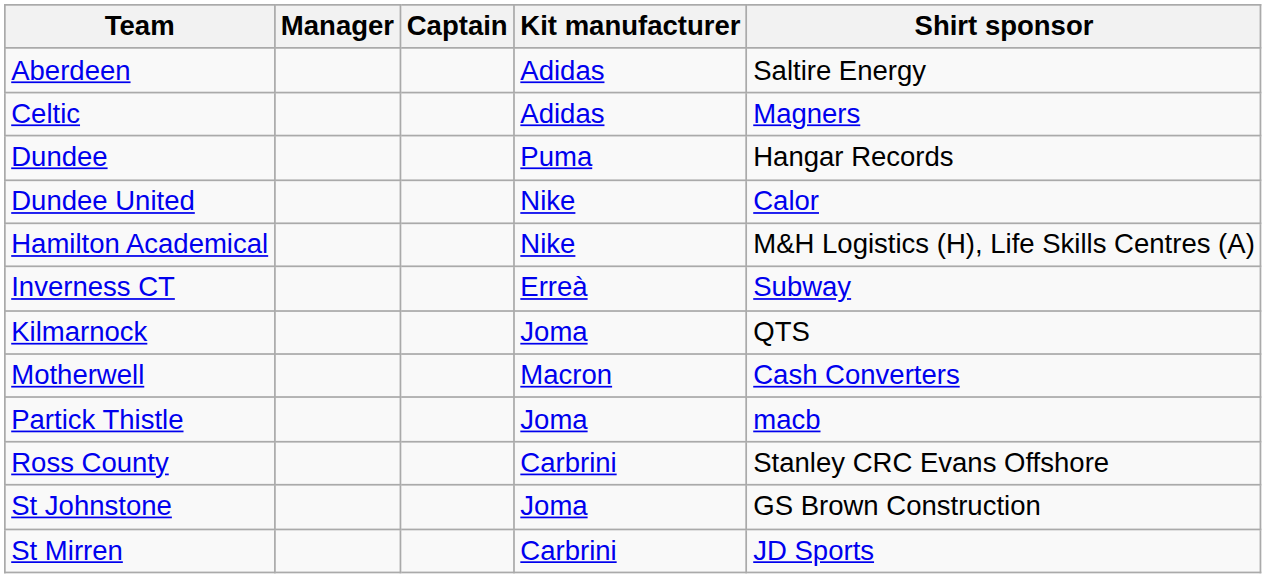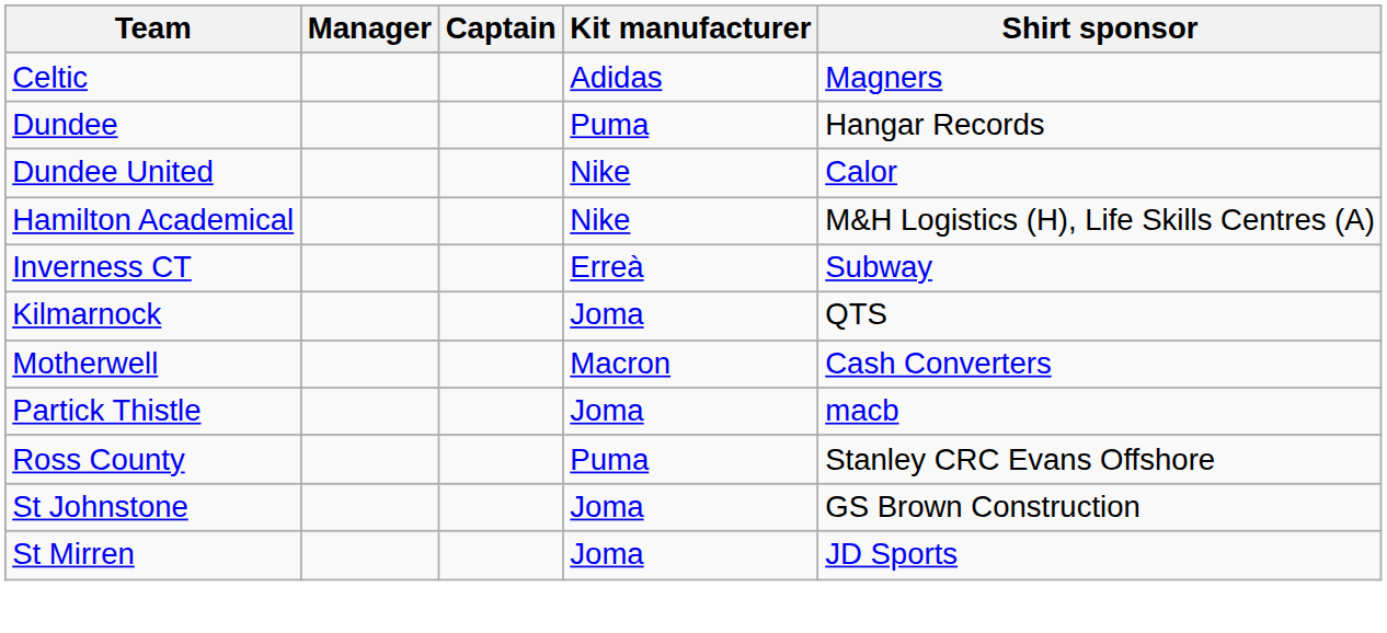 <table class="wikitable sortable">
 <tr>
 <th>Team</th>
 <th>Manager</th>
 <th>Captain</th>
 <th>Kit manufacturer</th>
 <th>Shirt sponsor</th>
-</tr>
-<tr>
-<td><a href='#'>Aberdeen</a></td>
-<td> </td>
-<td> </td>
-<td><a href='#'>Adidas</a></td>
-<td>Saltire Energy</td>
 </tr>
 <tr>
 <td><a href='#'>Celtic</a></td>
 <td> </td>
 <td> </td>
 <td><a href='#'>Adidas</a></td>
 <td><a href='#'>Magners</a></td>
 </tr>
 <tr>
 <td><a href='#'>Dundee</a></td>
 <td> </td>
 <td> </td>
 <td><a href='#'>Puma</a></td>
 <td>Hangar Records</td>
 </tr>
 <tr>
 <td><a href='#'>Dundee United</a></td>
 <td> </td>
 <td> </td>
 <td><a href='#'>Nike</a></td>
 <td><a href='#'>Calor</a></td>
 </tr>
 <tr>
 <td><a href='#'>Hamilton Academical</a></td>
 <td> </td>
 <td> </td>
 <td><a href='#'>Nike</a></td>
 <td>M&H Logistics (H), Life Skills Centres (A)</td>
 </tr>
 <tr>
 <td><a href='#'>Inverness CT</a></td>
 <td> </td>
 <td> </td>
 <td><a href='#'>Erreà</a></td>
 <td><a href='#'>Subway</a></td>
 </tr>
 <tr>
 <td><a href='#'>Kilmarnock</a></td>
 <td> </td>
 <td> </td>
 <td><a href='#'>Joma</a></td>
 <td>QTS</td>
 </tr>
 <tr>
 <td><a href='#'>Motherwell</a></td>
 <td> </td>
 <td> </td>
 <td><a href='#'>Macron</a></td>
 <td><a href='#'>Cash Converters</a></td>
 </tr>
 <tr>
 <td><a href='#'>Partick Thistle</a></td>
 <td> </td>
 <td> </td>
 <td><a href='#'>Joma</a></td>
 <td><a href='#'>macb</a></td>
 </tr>
 <tr>
 <td><a href='#'>Ross County</a></td>
 <td> </td>
 <td> </td>
-<td><a href='#'>Carbrini</a></td>
+<td><a href='#'>Puma</a></td>
 <td>Stanley CRC Evans Offshore</td>
 </tr>
 <tr>
 <td><a href='#'>St Johnstone</a></td>
 <td> </td>
 <td> </td>
 <td><a href='#'>Joma</a></td>
 <td>GS Brown Construction</td>
 </tr>
 <tr>
 <td><a href='#'>St Mirren</a></td>
 <td> </td>
 <td> </td>
-<td><a href='#'>Carbrini</a></td>
+<td><a href='#'>Joma</a></td>
 <td><a href='#'>JD Sports</a></td>
 </tr>
 </table>
